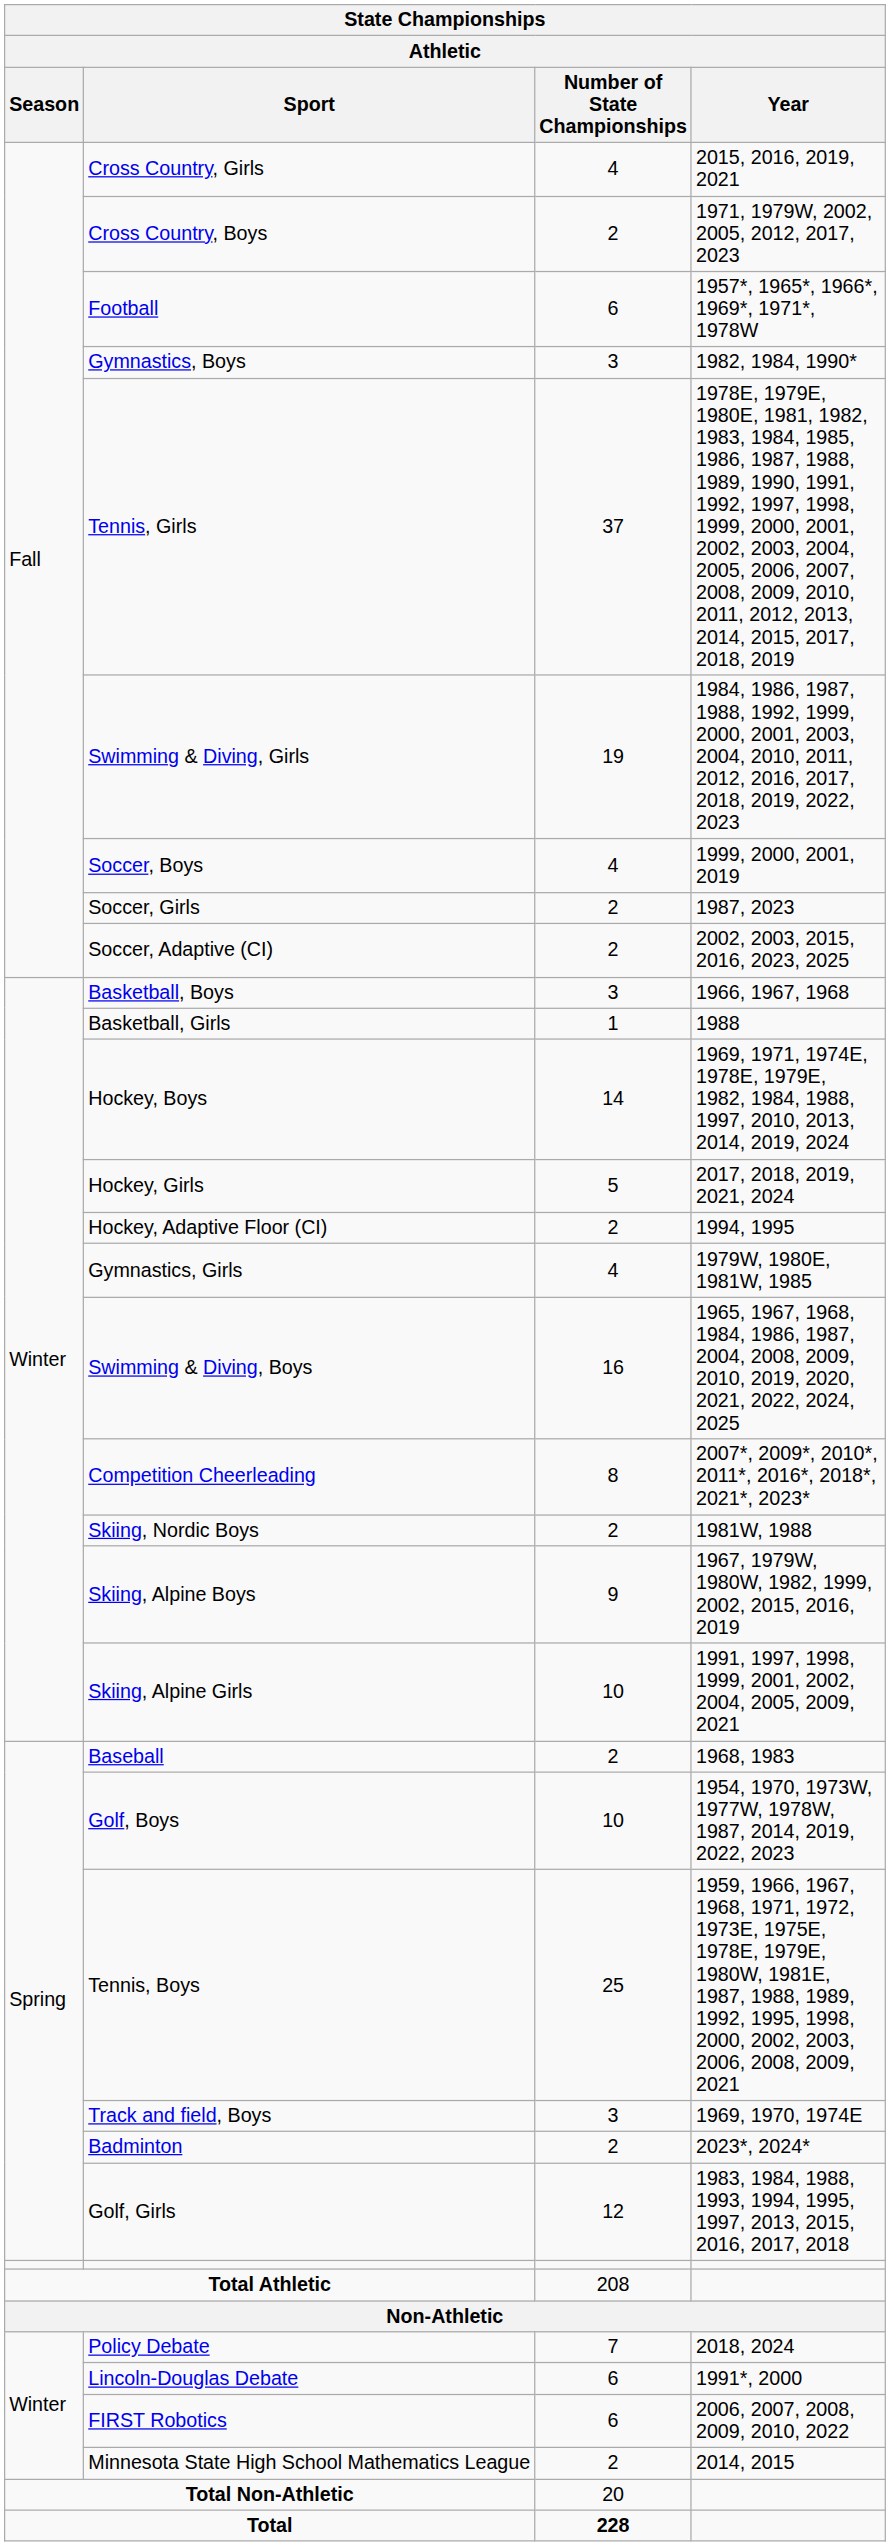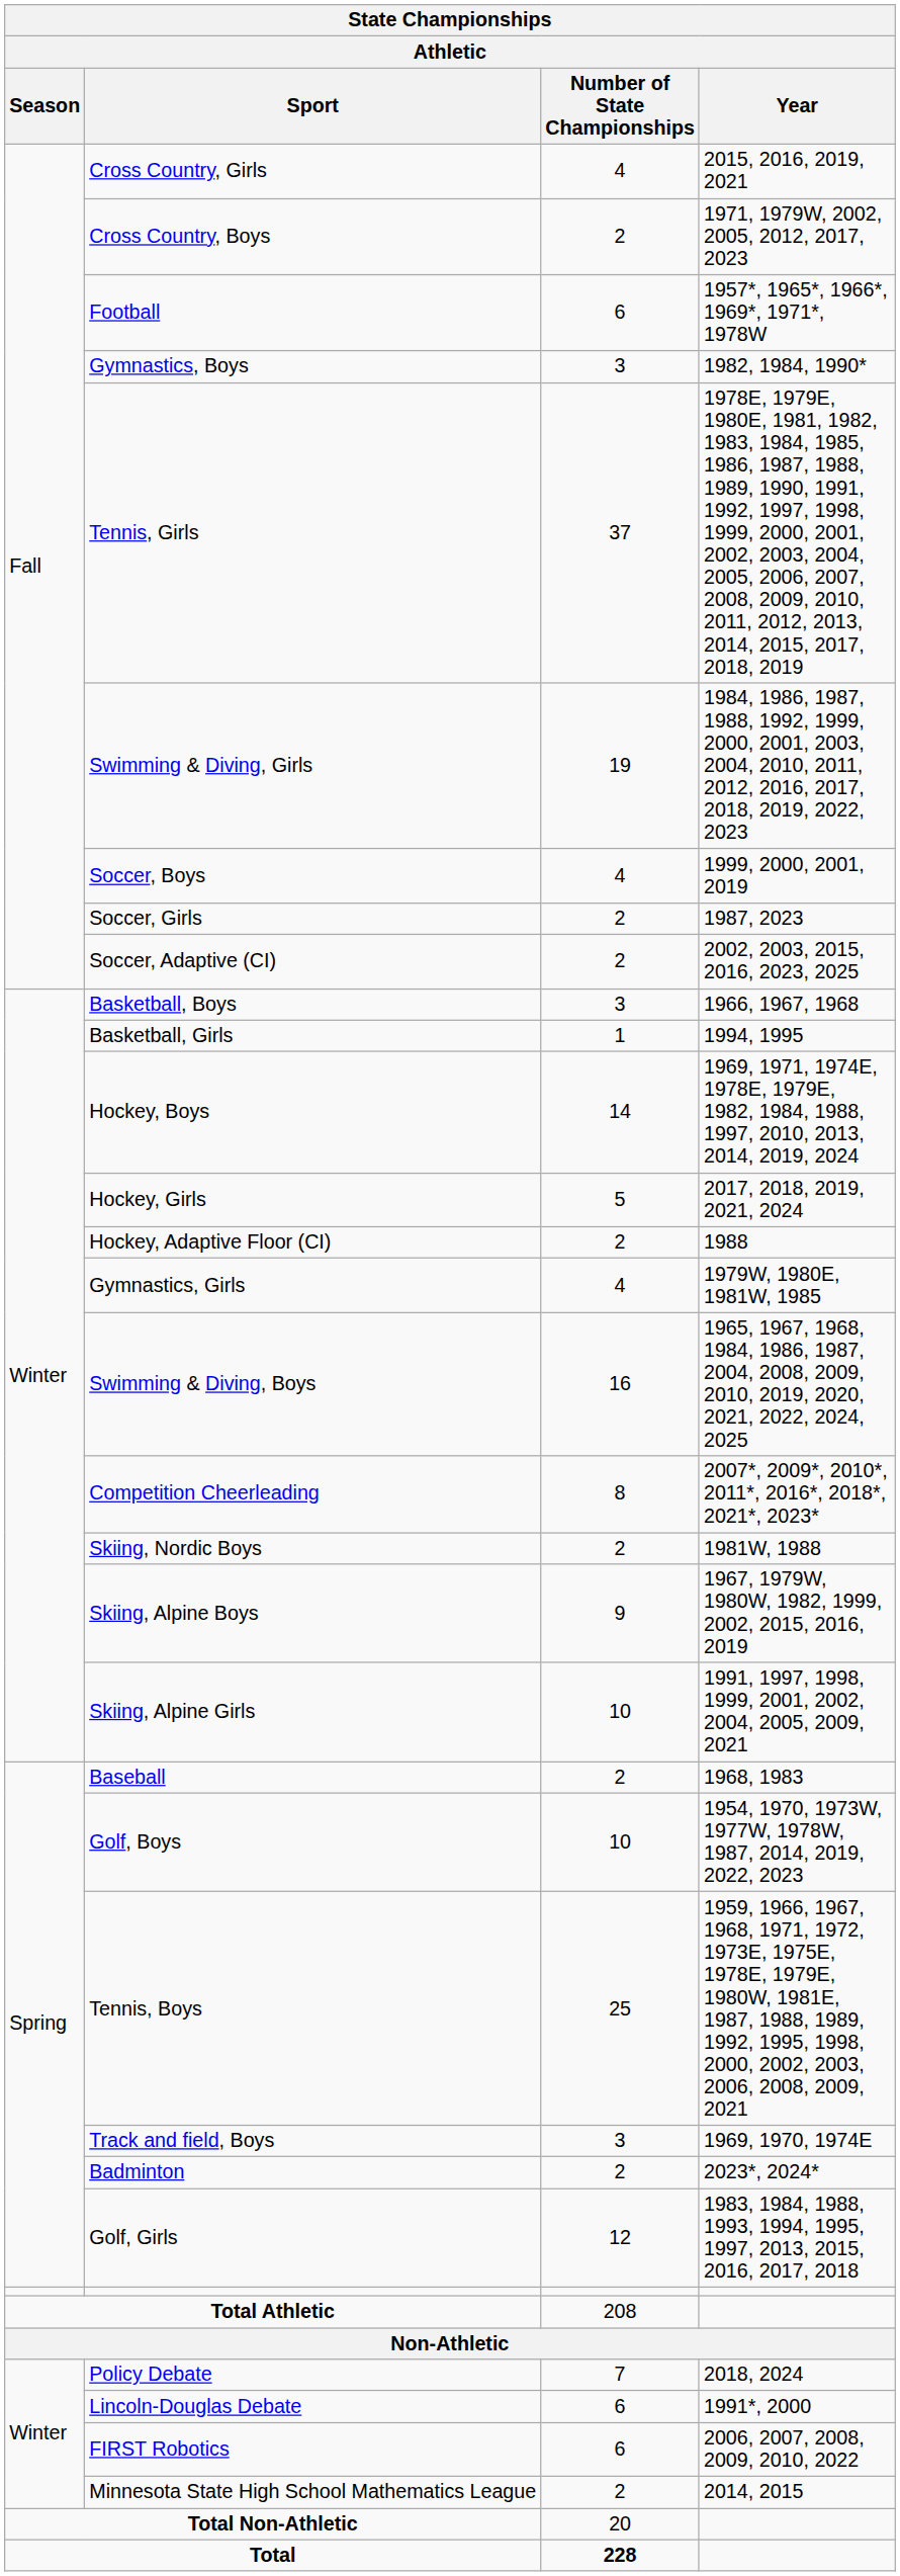 <table class="wikitable">
 <tr>
 <th colspan="4">State Championships</th>
 </tr>
 <tr>
 <th colspan="4">Athletic</th>
 </tr>
 <tr>
 <th width="25">Season</th>
 <th>Sport</th>
 <th width="55";align="center">Number of State Championships</th>
 <th width="150" ;align="center">Year</th>
 </tr>
 <tr>
 <td rowspan="9">Fall</td>
 <td><a href='#'>Cross Country</a>, Girls</td>
 <td align="center">4</td>
 <td>2015, 2016, 2019, 2021</td>
 </tr>
 <tr>
 <td><a href='#'>Cross Country</a>, Boys</td>
 <td align="center">2</td>
 <td>1971, 1979W, 2002, 2005, 2012, 2017, 2023</td>
 </tr>
 <tr>
 <td><a href='#'>Football</a></td>
 <td align="center">6</td>
 <td>1957*, 1965*, 1966*, 1969*, 1971*, 1978W</td>
 </tr>
 <tr>
 <td><a href='#'>Gymnastics</a>, Boys</td>
 <td align="center">3</td>
 <td>1982, 1984, 1990*</td>
 </tr>
 <tr>
 <td><a href='#'>Tennis</a>, Girls</td>
 <td align="center">37</td>
 <td>1978E, 1979E, 1980E, 1981, 1982, 1983, 1984, 1985, 1986, 1987, 1988, 1989, 1990, 1991, 1992, 1997, 1998, 1999, 2000, 2001, 2002, 2003, 2004, 2005, 2006, 2007, 2008, 2009, 2010, 2011, 2012, 2013, 2014, 2015, 2017, 2018, 2019</td>
 </tr>
 <tr>
 <td><a href='#'>Swimming</a> & <a href='#'>Diving</a>, Girls</td>
 <td align="center">19</td>
 <td>1984, 1986, 1987, 1988, 1992, 1999, 2000, 2001, 2003, 2004, 2010, 2011, 2012, 2016, 2017, 2018, 2019, 2022, 2023</td>
 </tr>
 <tr>
 <td><a href='#'>Soccer</a>, Boys</td>
 <td align="center">4</td>
 <td>1999, 2000, 2001, 2019</td>
 </tr>
 <tr>
 <td>Soccer, Girls</td>
 <td align="center">2</td>
 <td>1987, 2023</td>
 </tr>
 <tr>
 <td>Soccer, Adaptive (CI)</td>
 <td align="center">2</td>
 <td>2002, 2003, 2015, 2016, 2023, 2025</td>
 </tr>
 <tr>
 <td rowspan="11">Winter</td>
 <td><a href='#'>Basketball</a>, Boys</td>
 <td align="center">3</td>
 <td>1966, 1967, 1968</td>
 </tr>
 <tr>
 <td>Basketball, Girls</td>
 <td align="center">1</td>
-<td>1988</td>
+<td>1994, 1995</td>
 </tr>
 <tr>
 <td>Hockey, Boys</td>
 <td align="center">14</td>
 <td>1969, 1971, 1974E, 1978E, 1979E, 1982, 1984, 1988, 1997, 2010, 2013, 2014, 2019, 2024</td>
 </tr>
 <tr>
 <td>Hockey, Girls</td>
 <td align="center">5</td>
 <td>2017, 2018, 2019, 2021, 2024</td>
 </tr>
 <tr>
 <td>Hockey, Adaptive Floor (CI)</td>
 <td align="center">2</td>
-<td>1994, 1995</td>
+<td>1988</td>
 </tr>
 <tr>
 <td>Gymnastics, Girls</td>
 <td align="center">4</td>
 <td>1979W, 1980E, 1981W, 1985</td>
 </tr>
 <tr>
 <td><a href='#'>Swimming</a> & <a href='#'>Diving</a>, Boys</td>
 <td align="center">16</td>
 <td>1965, 1967, 1968, 1984, 1986, 1987, 2004, 2008, 2009, 2010, 2019, 2020, 2021, 2022, 2024, 2025</td>
 </tr>
 <tr>
 <td><a href='#'>Competition Cheerleading</a></td>
 <td align="center">8</td>
 <td>2007*, 2009*, 2010*, 2011*, 2016*, 2018*, 2021*, 2023*</td>
 </tr>
 <tr>
 <td><a href='#'>Skiing</a>, Nordic Boys</td>
 <td align="center">2</td>
 <td>1981W, 1988</td>
 </tr>
 <tr>
 <td><a href='#'>Skiing</a>, Alpine Boys</td>
 <td align="center">9</td>
 <td>1967, 1979W, 1980W, 1982, 1999, 2002, 2015, 2016, 2019</td>
 </tr>
 <tr>
 <td><a href='#'>Skiing</a>, Alpine Girls</td>
 <td align="center">10</td>
 <td>1991, 1997, 1998, 1999, 2001, 2002, 2004, 2005, 2009, 2021</td>
 </tr>
 <tr>
 <td rowspan="6">Spring</td>
 <td><a href='#'>Baseball</a></td>
 <td align="center">2</td>
 <td>1968, 1983</td>
 </tr>
 <tr>
 <td><a href='#'>Golf</a>, Boys</td>
 <td align="center">10</td>
 <td>1954, 1970, 1973W, 1977W, 1978W, 1987, 2014, 2019, 2022, 2023</td>
 </tr>
 <tr>
 <td>Tennis, Boys</td>
 <td align="center">25</td>
 <td>1959, 1966, 1967, 1968, 1971, 1972, 1973E, 1975E, 1978E, 1979E, 1980W, 1981E, 1987, 1988, 1989, 1992, 1995, 1998, 2000, 2002, 2003, 2006, 2008, 2009, 2021</td>
 </tr>
 <tr>
 <td><a href='#'>Track and field</a>, Boys</td>
 <td align="center">3</td>
 <td>1969, 1970, 1974E</td>
 </tr>
 <tr>
 <td><a href='#'>Badminton</a></td>
 <td align="center">2</td>
 <td>2023*, 2024*</td>
 </tr>
 <tr>
 <td>Golf, Girls</td>
 <td align="center">12</td>
 <td>1983, 1984, 1988, 1993, 1994, 1995, 1997, 2013, 2015, 2016, 2017, 2018</td>
 </tr>
 <tr>
 <td></td>
 <td></td>
 <td></td>
 <td></td>
 </tr>
 <tr>
 <td colspan="2" align="center"><strong>Total Athletic</strong></td>
 <td align="center">208</td>
 <td></td>
 </tr>
 <tr>
 <th colspan="4">Non-Athletic</th>
 </tr>
 <tr>
 <td rowspan="4">Winter</td>
 <td><a href='#'>Policy Debate</a></td>
 <td align="center">7</td>
 <td>2018, 2024</td>
 </tr>
 <tr>
 <td><a href='#'>Lincoln-Douglas Debate</a></td>
 <td align="center">6</td>
 <td>1991*, 2000</td>
 </tr>
 <tr>
 <td><a href='#'>FIRST Robotics</a></td>
 <td align="center">6</td>
 <td>2006, 2007, 2008, 2009, 2010, 2022</td>
 </tr>
 <tr>
 <td>Minnesota State High School Mathematics League</td>
 <td align="center">2</td>
 <td>2014, 2015</td>
 </tr>
 <tr>
 <td colspan="2" align="center"><strong>Total Non-Athletic</strong></td>
 <td align="center">20</td>
 <td></td>
 </tr>
 <tr>
 <td colspan="2" align="center"><strong>Total</strong></td>
 <td align="center"><strong>228</strong></td>
 <td></td>
 </tr>
 </table>
